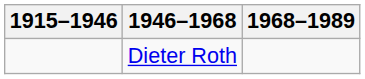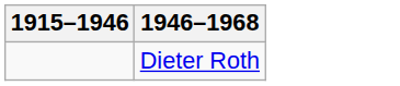 <table class="wikitable sortable">
 <tr>
 <th>1915–1946</th>
 <th>1946–1968</th>
-<th>1968–1989</th>
 </tr>
 <tr>
 <td></td>
 <td><a href='#'>Dieter Roth</a></td>
-<td></td>
 </tr>
 </table>
